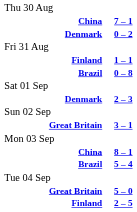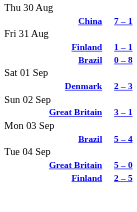 <table width=100% cellspacing=1>
 <tr>
 <th width=25%></th>
 <th width=10%></th>
 <th></th>
 </tr>
 <tr>
 <td>Thu 30 Aug</td>
 </tr>
 <tr style=font-size:90%>
 <td align=right><strong><a href='#'>China</a> </strong></td>
 <td align=center><strong><a href='#'>7 – 1</a></strong></td>
-<td><strong></strong></td>
-</tr>
-<tr style=font-size:90%>
-<td align=right><strong><a href='#'>Denmark</a> </strong></td>
-<td align=center><strong><a href='#'>0 – 2</a></strong></td>
 <td><strong></strong></td>
 </tr>
 <tr>
 <td>Fri 31 Aug</td>
 </tr>
 <tr style=font-size:90%>
 <td align=right><strong><a href='#'>Finland</a> </strong></td>
 <td align=center><strong><a href='#'>1 – 1</a></strong></td>
 <td><strong></strong></td>
 </tr>
 <tr style=font-size:90%>
 <td align=right><strong><a href='#'>Brazil</a> </strong></td>
 <td align=center><strong><a href='#'>0 – 8</a></strong></td>
 <td><strong></strong></td>
 </tr>
 <tr>
 <td>Sat 01 Sep</td>
 </tr>
 <tr style=font-size:90%>
 <td align=right><strong><a href='#'>Denmark</a> </strong></td>
 <td align=center><strong><a href='#'>2 – 3</a></strong></td>
 <td><strong></strong></td>
 </tr>
 <tr>
 <td>Sun 02 Sep</td>
 </tr>
 <tr style=font-size:90%>
 <td align=right><strong><a href='#'>Great Britain</a> </strong></td>
 <td align=center><strong><a href='#'>3 – 1</a></strong></td>
 <td><strong></strong></td>
 </tr>
 <tr>
 <td>Mon 03 Sep</td>
 </tr>
 <tr style=font-size:90%>
-<td align=right><strong><a href='#'>China</a> </strong></td>
-<td align=center><strong><a href='#'>8 – 1</a></strong></td>
-<td><strong></strong></td>
-</tr>
-<tr style=font-size:90%>
 <td align=right><strong><a href='#'>Brazil</a> </strong></td>
 <td align=center><strong><a href='#'>5 – 4</a></strong></td>
 <td><strong></strong></td>
 </tr>
 <tr>
 <td>Tue 04 Sep</td>
 </tr>
 <tr style=font-size:90%>
 <td align=right><strong><a href='#'>Great Britain</a> </strong></td>
 <td align=center><strong><a href='#'>5 – 0</a></strong></td>
 <td><strong></strong></td>
 </tr>
 <tr style=font-size:90%>
 <td align=right><strong><a href='#'>Finland</a> </strong></td>
 <td align=center><strong><a href='#'>2 – 5</a></strong></td>
 <td><strong></strong></td>
 </tr>
 </table>
